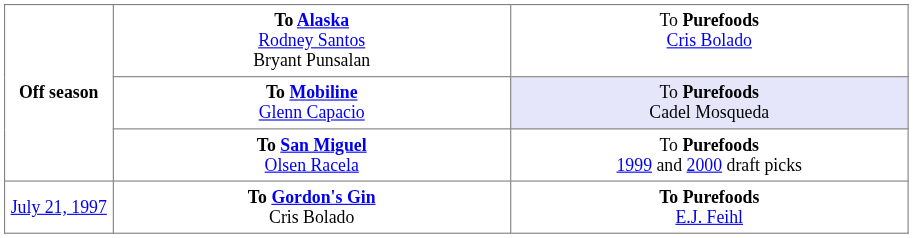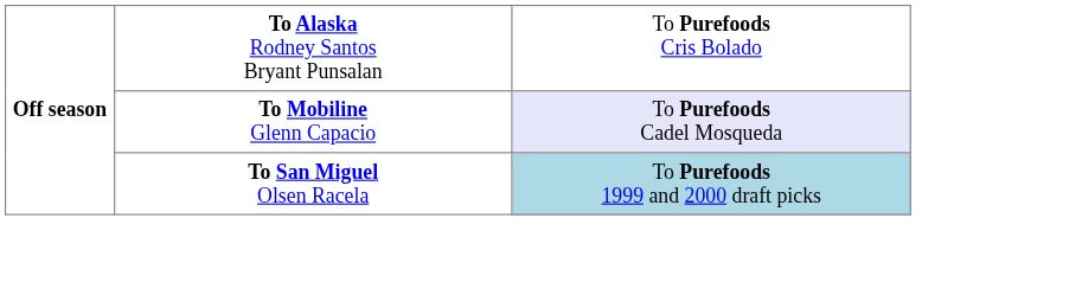 <table cellpadding="5" border="1" style="border-collapse:collapse; text-align: center">
 <tr>
 <td rowspan="3" style="width:12%"><strong>Off season</strong></td>
 <td valign="top" style="width:44%"><strong>To <a href='#'>Alaska</a></strong><br><a href='#'>Rodney Santos</a><br>Bryant Punsalan</td>
 <td valign="top" style="width:44%">To <strong>Purefoods</strong><br><a href='#'>Cris Bolado</a></td>
 </tr>
 <tr>
 <td><strong>To <a href='#'>Mobiline</a></strong><br><a href='#'>Glenn Capacio</a></td>
 <td style="background: lavender;">To <strong>Purefoods</strong><br>Cadel Mosqueda</td>
 </tr>
 <tr>
 <td><strong>To <a href='#'>San Miguel</a></strong><br><a href='#'>Olsen Racela</a></td>
-<td>To <strong>Purefoods</strong><br><a href='#'>1999</a> and <a href='#'>2000</a> draft picks</td>
-</tr>
-<tr>
-<td><a href='#'>July 21, 1997</a></td>
-<td><strong>To <a href='#'>Gordon's Gin</a></strong><br>Cris Bolado</td>
-<td><strong>To Purefoods</strong><br><a href='#'>E.J. Feihl</a></td>
+<td style="background: lightblue;">To <strong>Purefoods</strong><br><a href='#'>1999</a> and <a href='#'>2000</a> draft picks</td>
 </tr>
 </table>
